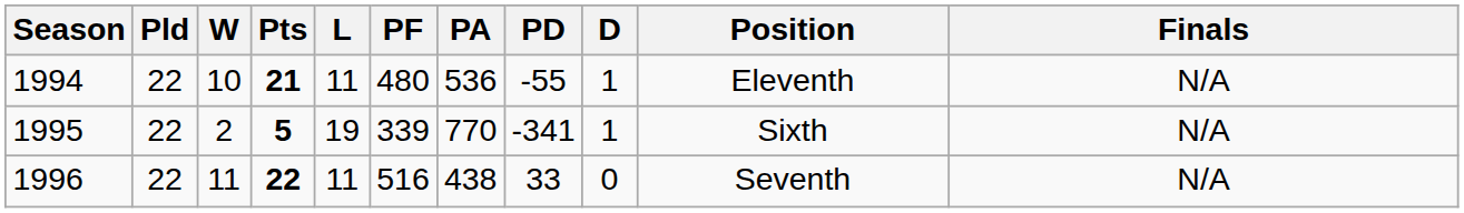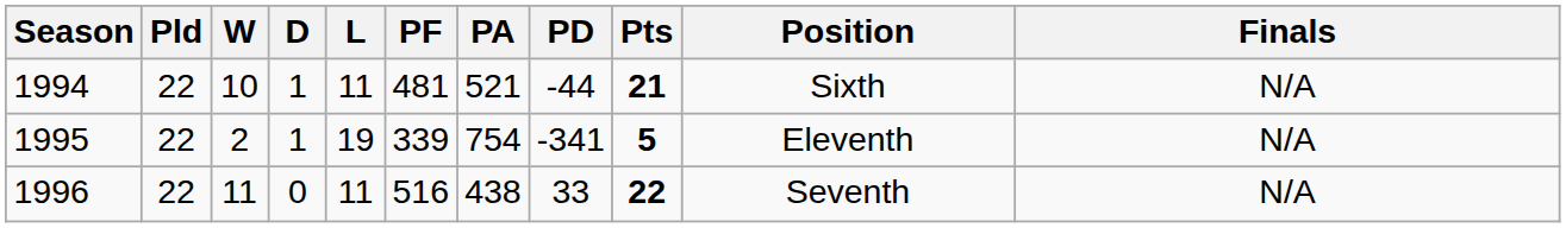 <table class="wikitable sortable" style="text-align:center;">
 <tr>
 <th width=30>Season</th>
 <th width=20 abbr="Played">Pld</th>
 <th width=20 abbr="Won">W</th>
-<th width=20 abbr="Points">Pts</th>
+<th width=20 abbr="Drawn">D</th>
 <th width=20 abbr="Lost">L</th>
 <th width=20 abbr="Points for">PF</th>
 <th width=20 abbr="Points against">PA</th>
 <th width=20 abbr="Points difference">PD</th>
-<th width=20 abbr="Drawn">D</th>
+<th width=20 abbr="Points">Pts</th>
 <th width=150>Position</th>
 <th width=250>Finals</th>
 </tr>
 <tr>
 <td style="text-align:left;">1994</td>
 <td>22</td>
 <td>10</td>
+<td>1</td>
+<td>11</td>
+<td>481</td>
+<td>521</td>
+<td>-44</td>
 <td><strong>21</strong></td>
-<td>11</td>
-<td>480</td>
-<td>536</td>
-<td>-55</td>
-<td>1</td>
-<td>Eleventh</td>
+<td>Sixth</td>
 <td>N/A</td>
 </tr>
 <tr>
 <td style="text-align:left;">1995</td>
 <td>22</td>
 <td>2</td>
-<td><strong>5</strong></td>
+<td>1</td>
 <td>19</td>
 <td>339</td>
-<td>770</td>
+<td>754</td>
 <td>-341</td>
-<td>1</td>
-<td>Sixth</td>
+<td><strong>5</strong></td>
+<td>Eleventh</td>
 <td>N/A</td>
 </tr>
 <tr>
 <td style="text-align:left;">1996</td>
 <td>22</td>
 <td>11</td>
-<td><strong>22</strong></td>
+<td>0</td>
 <td>11</td>
 <td>516</td>
 <td>438</td>
 <td>33</td>
-<td>0</td>
+<td><strong>22</strong></td>
 <td>Seventh</td>
 <td>N/A</td>
 </tr>
 </table>
